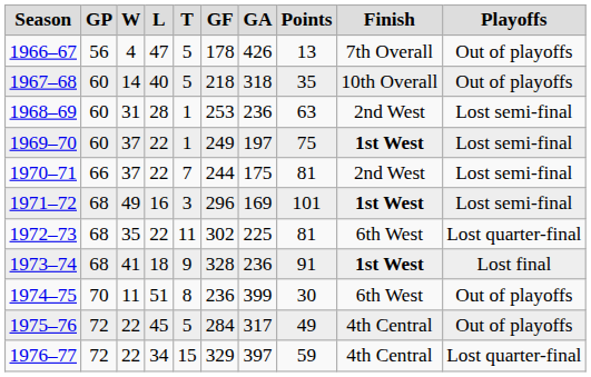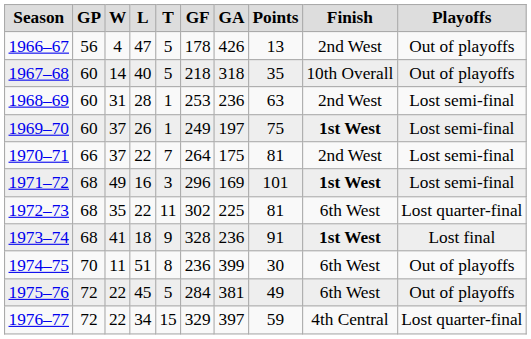 <table class="wikitable">
 <tr align="center"  bgcolor="#dddddd">
 <td><strong>Season</strong></td>
 <td><strong>GP </strong></td>
 <td><strong> W </strong></td>
 <td><strong> L </strong></td>
 <td><strong> T </strong></td>
 <td><strong>GF </strong></td>
 <td><strong>GA </strong></td>
 <td><strong>Points</strong></td>
 <td><strong>Finish</strong></td>
 <td><strong>Playoffs</strong></td>
 </tr>
 <tr align="center">
 <td><a href='#'>1966–67</a></td>
 <td>56</td>
 <td>4</td>
 <td>47</td>
 <td>5</td>
 <td>178</td>
 <td>426</td>
 <td>13</td>
-<td>7th Overall</td>
+<td>2nd West</td>
 <td>Out of playoffs</td>
 </tr>
 <tr align="center" bgcolor="#eeeeee">
 <td><a href='#'>1967–68</a></td>
 <td>60</td>
 <td>14</td>
 <td>40</td>
 <td>5</td>
 <td>218</td>
 <td>318</td>
 <td>35</td>
 <td>10th Overall</td>
 <td>Out of playoffs</td>
 </tr>
 <tr align="center">
 <td><a href='#'>1968–69</a></td>
 <td>60</td>
 <td>31</td>
 <td>28</td>
 <td>1</td>
 <td>253</td>
 <td>236</td>
 <td>63</td>
 <td>2nd West</td>
 <td>Lost semi-final</td>
 </tr>
 <tr align="center" bgcolor="#eeeeee">
 <td><a href='#'>1969–70</a></td>
 <td>60</td>
 <td>37</td>
-<td>22</td>
+<td>26</td>
 <td>1</td>
 <td>249</td>
 <td>197</td>
 <td>75</td>
 <td><strong>1st West</strong></td>
 <td>Lost semi-final</td>
 </tr>
 <tr align="center">
 <td><a href='#'>1970–71</a></td>
 <td>66</td>
 <td>37</td>
 <td>22</td>
 <td>7</td>
-<td>244</td>
+<td>264</td>
 <td>175</td>
 <td>81</td>
 <td>2nd West</td>
 <td>Lost semi-final</td>
 </tr>
 <tr align="center" bgcolor="#eeeeee">
 <td><a href='#'>1971–72</a></td>
 <td>68</td>
 <td>49</td>
 <td>16</td>
 <td>3</td>
 <td>296</td>
 <td>169</td>
 <td>101</td>
 <td><strong>1st West</strong></td>
 <td>Lost semi-final</td>
 </tr>
 <tr align="center">
 <td><a href='#'>1972–73</a></td>
 <td>68</td>
 <td>35</td>
 <td>22</td>
 <td>11</td>
 <td>302</td>
 <td>225</td>
 <td>81</td>
 <td>6th West</td>
 <td>Lost quarter-final</td>
 </tr>
 <tr align="center" bgcolor="#eeeeee">
 <td><a href='#'>1973–74</a></td>
 <td>68</td>
 <td>41</td>
 <td>18</td>
 <td>9</td>
 <td>328</td>
 <td>236</td>
 <td>91</td>
 <td><strong>1st West</strong></td>
 <td>Lost final</td>
 </tr>
 <tr align="center">
 <td><a href='#'>1974–75</a></td>
 <td>70</td>
 <td>11</td>
 <td>51</td>
 <td>8</td>
 <td>236</td>
 <td>399</td>
 <td>30</td>
 <td>6th West</td>
 <td>Out of playoffs</td>
 </tr>
 <tr align="center" bgcolor="#eeeeee">
 <td><a href='#'>1975–76</a></td>
 <td>72</td>
 <td>22</td>
 <td>45</td>
 <td>5</td>
 <td>284</td>
-<td>317</td>
+<td>381</td>
 <td>49</td>
-<td>4th Central</td>
+<td>6th West</td>
 <td>Out of playoffs</td>
 </tr>
 <tr align="center">
 <td><a href='#'>1976–77</a></td>
 <td>72</td>
 <td>22</td>
 <td>34</td>
 <td>15</td>
 <td>329</td>
 <td>397</td>
 <td>59</td>
 <td>4th Central</td>
 <td>Lost quarter-final</td>
 </tr>
 </table>
